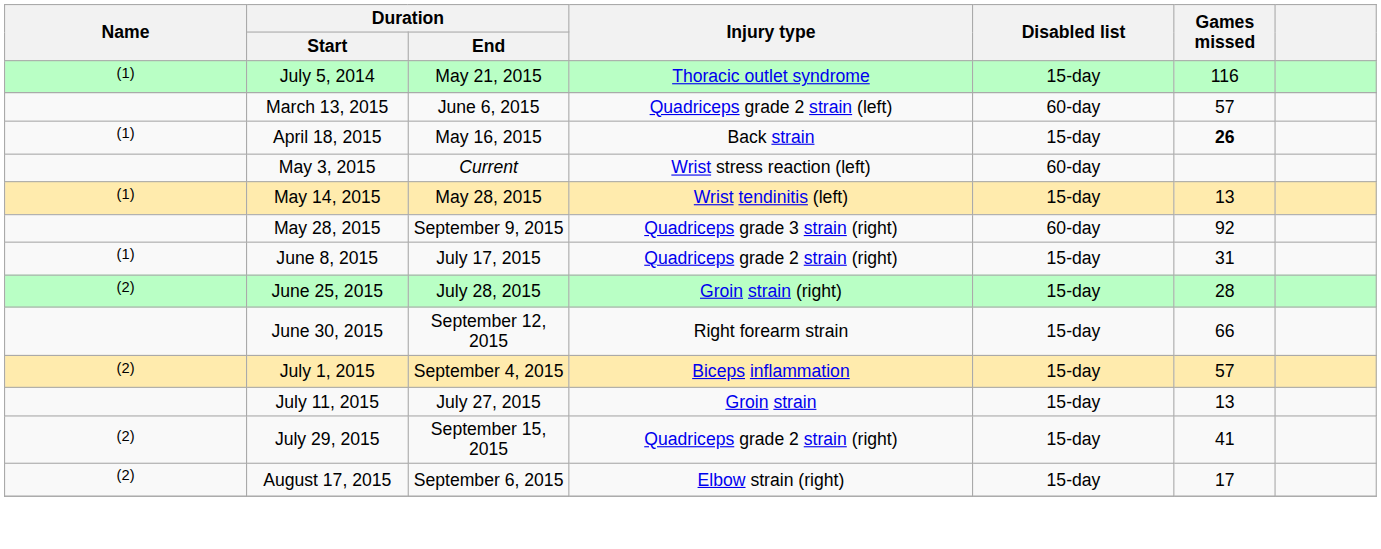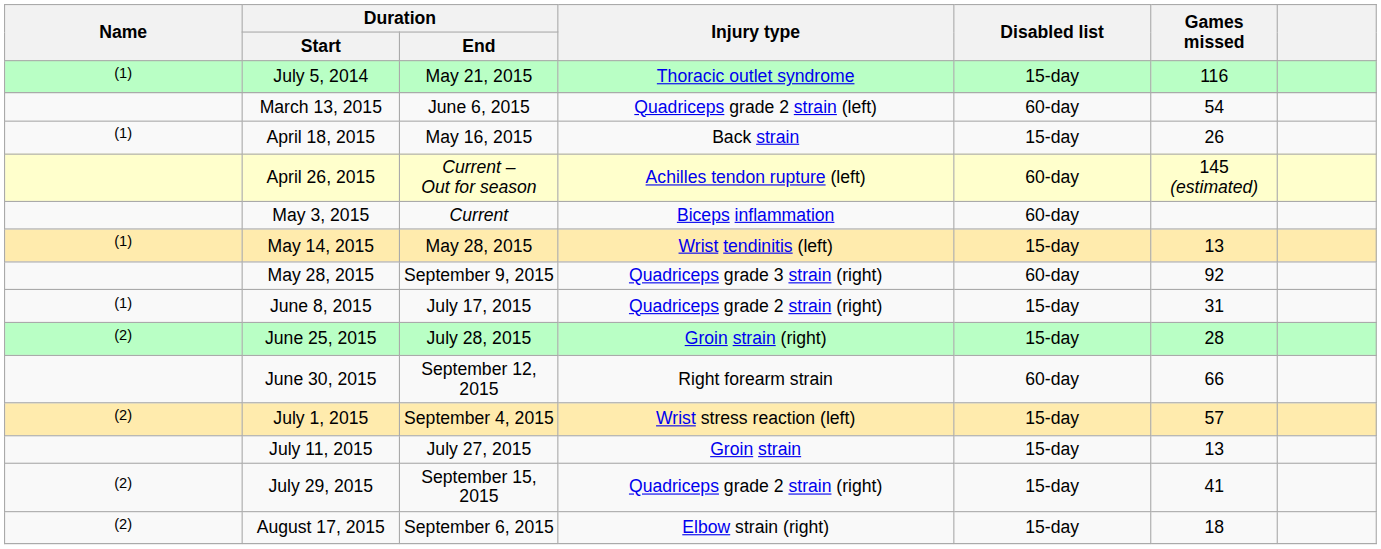 <table class="wikitable sortable collapsible collapsed" style="text-align:center;">
 <tr>
 <th rowspan="2" style="#ba0c2f" width="12%">Name</th>
 <th colspan="2" style="#ba0c2f" width="16%">Duration</th>
 <th rowspan="2" style="#ba0c2f" width="20%">Injury type</th>
 <th rowspan="2" style="#ba0c2f" width="10%">Disabled list</th>
 <th rowspan="2" style="#ba0c2f" width="05%">Games missed</th>
 <th rowspan="2" style="#ba0c2f" width="05%"></th>
 </tr>
 <tr>
 <th style="#ba0c2f" width="8%">Start</th>
 <th style="#ba0c2f" width="8%">End</th>
 </tr>
 <tr style="background:#B9FFC5">
 <td> <sup>(1)</sup></td>
 <td>July 5, 2014</td>
 <td>May 21, 2015</td>
 <td><a href='#'>Thoracic outlet syndrome</a></td>
 <td>15-day</td>
 <td>116</td>
 <td></td>
 </tr>
 <tr>
 </tr>
 <tr>
 <td></td>
 <td>March 13, 2015</td>
 <td>June 6, 2015</td>
 <td><a href='#'>Quadriceps</a> grade 2 <a href='#'>strain</a> (left)</td>
 <td>60-day</td>
-<td>57</td>
+<td>54</td>
 <td></td>
 </tr>
 <tr>
 <td> <sup>(1)</sup></td>
 <td>April 18, 2015</td>
 <td>May 16, 2015</td>
 <td>Back <a href='#'>strain</a></td>
 <td>15-day</td>
-<td><strong>26</strong></td>
+<td>26</td>
+<td></td>
+</tr>
+<tr style="background:#ffc">
+<td></td>
+<td>April 26, 2015</td>
+<td><em>Current – <br>Out for season</em></td>
+<td><a href='#'>Achilles tendon rupture</a> (left)</td>
+<td>60-day</td>
+<td>145<br> <em>(estimated)</em></td>
 <td></td>
 </tr>
 <tr>
 <td></td>
 <td>May 3, 2015</td>
 <td><em>Current</em></td>
-<td><a href='#'>Wrist</a> stress reaction (left)</td>
+<td><a href='#'>Biceps</a> <a href='#'>inflammation</a></td>
 <td>60-day</td>
 <td></td>
 <td></td>
 </tr>
 <tr style="background:#FFEBAD">
 <td> <sup>(1)</sup></td>
 <td>May 14, 2015</td>
 <td>May 28, 2015</td>
 <td><a href='#'>Wrist</a> <a href='#'>tendinitis</a> (left)</td>
 <td>15-day</td>
 <td>13</td>
 <td></td>
 </tr>
 <tr>
 <td></td>
 <td>May 28, 2015</td>
 <td>September 9, 2015</td>
 <td><a href='#'>Quadriceps</a> grade 3 <a href='#'>strain</a> (right)</td>
 <td>60-day</td>
 <td>92</td>
 <td></td>
 </tr>
 <tr>
 <td> <sup>(1)</sup></td>
 <td>June 8, 2015</td>
 <td>July 17, 2015</td>
 <td><a href='#'>Quadriceps</a> grade 2 <a href='#'>strain</a> (right)</td>
 <td>15-day</td>
 <td>31</td>
 <td></td>
 </tr>
 <tr style="background:#B9FFC5">
 <td> <sup>(2)</sup></td>
 <td>June 25, 2015</td>
 <td>July 28, 2015</td>
 <td><a href='#'>Groin</a> <a href='#'>strain</a> (right)</td>
 <td>15-day</td>
 <td>28</td>
 <td></td>
 </tr>
 <tr>
 <td></td>
 <td>June 30, 2015</td>
 <td>September 12, 2015</td>
 <td>Right forearm strain</td>
-<td>15-day</td>
+<td>60-day</td>
 <td>66</td>
 <td></td>
 </tr>
 <tr style="background:#FFEBAD">
 <td> <sup>(2)</sup></td>
 <td>July 1, 2015</td>
 <td>September 4, 2015</td>
-<td><a href='#'>Biceps</a> <a href='#'>inflammation</a></td>
+<td><a href='#'>Wrist</a> stress reaction (left)</td>
 <td>15-day</td>
 <td>57</td>
 <td></td>
 </tr>
 <tr>
 <td></td>
 <td>July 11, 2015</td>
 <td>July 27, 2015</td>
 <td><a href='#'>Groin</a> <a href='#'>strain</a></td>
 <td>15-day</td>
 <td>13</td>
 <td></td>
 </tr>
 <tr>
 <td> <sup>(2)</sup></td>
 <td>July 29, 2015</td>
 <td>September 15, 2015</td>
 <td><a href='#'>Quadriceps</a> grade 2 <a href='#'>strain</a> (right)</td>
 <td>15-day</td>
 <td>41</td>
 <td></td>
 </tr>
 <tr>
 <td> <sup>(2)</sup></td>
 <td>August 17, 2015</td>
 <td>September 6, 2015</td>
 <td><a href='#'>Elbow</a> strain (right)</td>
 <td>15-day</td>
-<td>17</td>
+<td>18</td>
 <td></td>
 </tr>
 <tr>
 </tr>
 </table>
